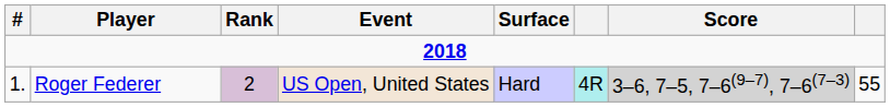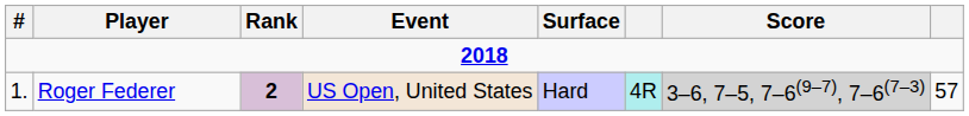 <table class="wikitable sortable">
 <tr>
 <th>#</th>
 <th width=150>Player</th>
 <th>Rank</th>
 <th>Event</th>
 <th>Surface</th>
 <th></th>
 <th class="unsortable">Score</th>
 <th></th>
 </tr>
 <tr>
 <td colspan=8 style=text-align:center><strong><a href='#'>2018</a></strong></td>
 </tr>
 <tr>
 <td>1.</td>
 <td> <a href='#'>Roger Federer</a></td>
-<td align=center bgcolor=thistle>2</td>
+<td align=center bgcolor=thistle><strong>2</strong></td>
 <td bgcolor=f3e6d7><a href='#'>US Open</a>, United States</td>
 <td bgcolor=CCCCFF>Hard</td>
 <td bgcolor=afeeee>4R</td>
 <td style="background: lightgrey;">3–6, 7–5, 7–6<sup>(9–7)</sup>, 7–6<sup>(7–3)</sup></td>
-<td align=center>55</td>
+<td align=center>57</td>
 </tr>
 </table>
